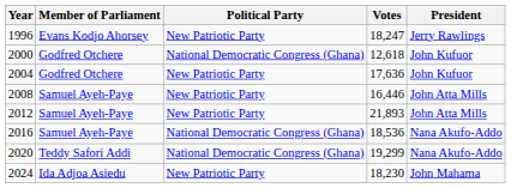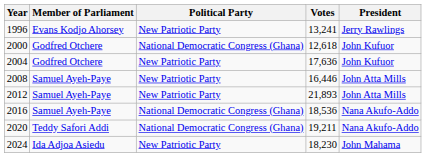 <table class="wikitable">
 <tr>
 <th>Year</th>
 <th>Member of Parliament</th>
 <th>Political Party</th>
 <th>Votes</th>
 <th>President</th>
 </tr>
 <tr>
 <td>1996</td>
 <td><a href='#'>Evans Kodjo Ahorsey</a></td>
 <td><a href='#'>New Patriotic Party</a></td>
-<td>18,247</td>
+<td>13,241</td>
 <td><a href='#'>Jerry Rawlings</a></td>
 </tr>
 <tr>
 <td>2000</td>
 <td><a href='#'>Godfred Otchere</a></td>
 <td><a href='#'>National Democratic Congress (Ghana)</a></td>
 <td>12,618</td>
 <td><a href='#'>John Kufuor</a></td>
 </tr>
 <tr>
 <td>2004</td>
 <td><a href='#'>Godfred Otchere</a></td>
 <td><a href='#'>New Patriotic Party</a></td>
 <td>17,636</td>
 <td><a href='#'>John Kufuor</a></td>
 </tr>
 <tr>
 <td>2008</td>
 <td><a href='#'>Samuel Ayeh-Paye</a></td>
 <td><a href='#'>New Patriotic Party</a></td>
 <td>16,446</td>
 <td><a href='#'>John Atta Mills</a></td>
 </tr>
 <tr>
 <td>2012</td>
 <td><a href='#'>Samuel Ayeh-Paye</a></td>
 <td><a href='#'>New Patriotic Party</a></td>
 <td>21,893</td>
 <td><a href='#'>John Atta Mills</a></td>
 </tr>
 <tr>
 <td>2016</td>
 <td><a href='#'>Samuel Ayeh-Paye</a></td>
 <td><a href='#'>National Democratic Congress (Ghana)</a></td>
 <td>18,536</td>
 <td><a href='#'>Nana Akufo-Addo</a></td>
 </tr>
 <tr>
 <td>2020</td>
 <td><a href='#'>Teddy Safori Addi</a></td>
 <td><a href='#'>National Democratic Congress (Ghana)</a></td>
-<td>19,299</td>
+<td>19,211</td>
 <td><a href='#'>Nana Akufo-Addo</a></td>
 </tr>
 <tr>
 <td>2024</td>
 <td><a href='#'>Ida Adjoa Asiedu</a></td>
 <td><a href='#'>New Patriotic Party</a></td>
 <td>18,230</td>
 <td><a href='#'>John Mahama</a></td>
 </tr>
 </table>
